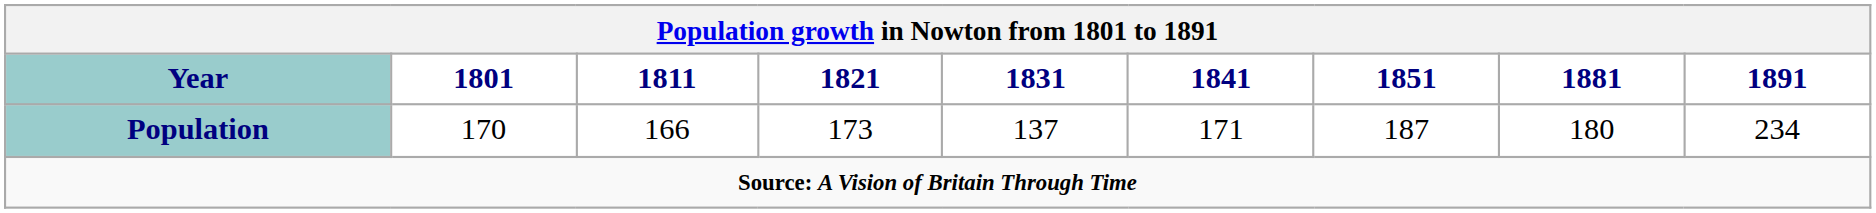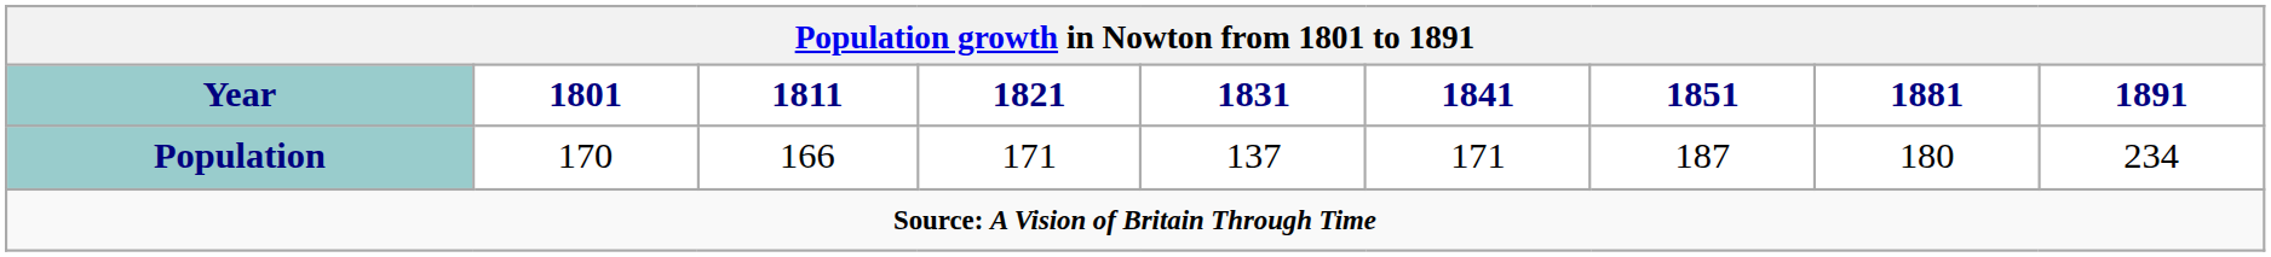 <table class="wikitable" style="font-size:90%;width:70%;border:0px;text-align:center;line-height:120%;">
 <tr>
 <th colspan="11" style="text-align:center;font-size:90%;"><a href='#'>Population growth</a> in Nowton from 1801 to 1891</th>
 </tr>
 <tr>
 <th style="background: #99CCCC; color: #000080" height="17">Year</th>
 <th style="background: #FFFFFF; color:#000080;">1801</th>
 <th style="background: #FFFFFF; color:#000080;">1811</th>
 <th style="background: #FFFFFF; color:#000080;">1821</th>
 <th style="background: #FFFFFF; color:#000080;">1831</th>
 <th style="background: #FFFFFF; color:#000080;">1841</th>
 <th style="background: #FFFFFF; color:#000080;">1851</th>
 <th style="background: #FFFFFF; color:#000080;">1881</th>
 <th style="background: #FFFFFF; color:#000080;">1891</th>
 </tr>
 <tr Align="center">
 <th style="background: #99CCCC; color: #000080" height="17">Population</th>
 <td style="background: #FFFFFF; color: black;">170</td>
 <td style="background: #FFFFFF; color: black;">166</td>
-<td style="background: #FFFFFF; color: black;">173</td>
+<td style="background: #FFFFFF; color: black;">171</td>
 <td style="background: #FFFFFF; color: black;">137</td>
 <td style="background: #FFFFFF; color: black;">171</td>
 <td style="background: #FFFFFF; color: black;">187</td>
 <td style="background: #FFFFFF; color: black;">180</td>
 <td style="background: #FFFFFF; color: black;">234</td>
 </tr>
 <tr>
 <td colspan="11" style="text-align:center;font-size:90%;"><small><strong>Source: <em>A Vision of Britain Through Time</em></strong></small></td>
 </tr>
 </table>
